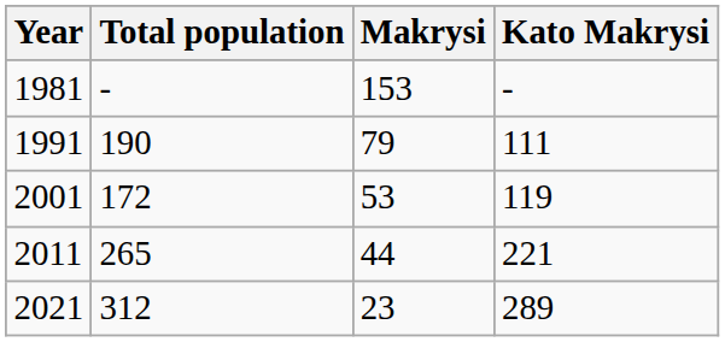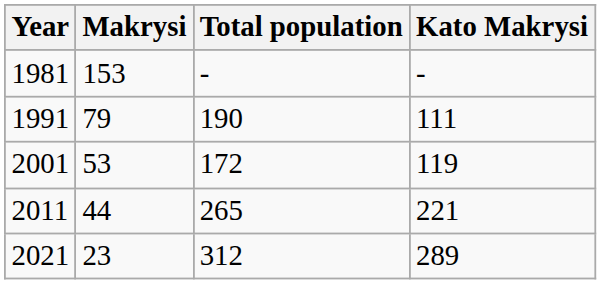 <table class="wikitable">
 <tr>
 <th>Year</th>
+<th>Makrysi</th>
 <th>Total population</th>
-<th>Makrysi</th>
 <th>Kato Makrysi</th>
 </tr>
 <tr>
 <td>1981</td>
+<td>153</td>
 <td>-</td>
-<td>153</td>
 <td>-</td>
 </tr>
 <tr>
 <td>1991</td>
+<td>79</td>
 <td>190</td>
-<td>79</td>
 <td>111</td>
 </tr>
 <tr>
 <td>2001</td>
+<td>53</td>
 <td>172</td>
-<td>53</td>
 <td>119</td>
 </tr>
 <tr>
 <td>2011</td>
+<td>44</td>
 <td>265</td>
-<td>44</td>
 <td>221</td>
 </tr>
 <tr>
 <td>2021</td>
+<td>23</td>
 <td>312</td>
-<td>23</td>
 <td>289</td>
 </tr>
 </table>
